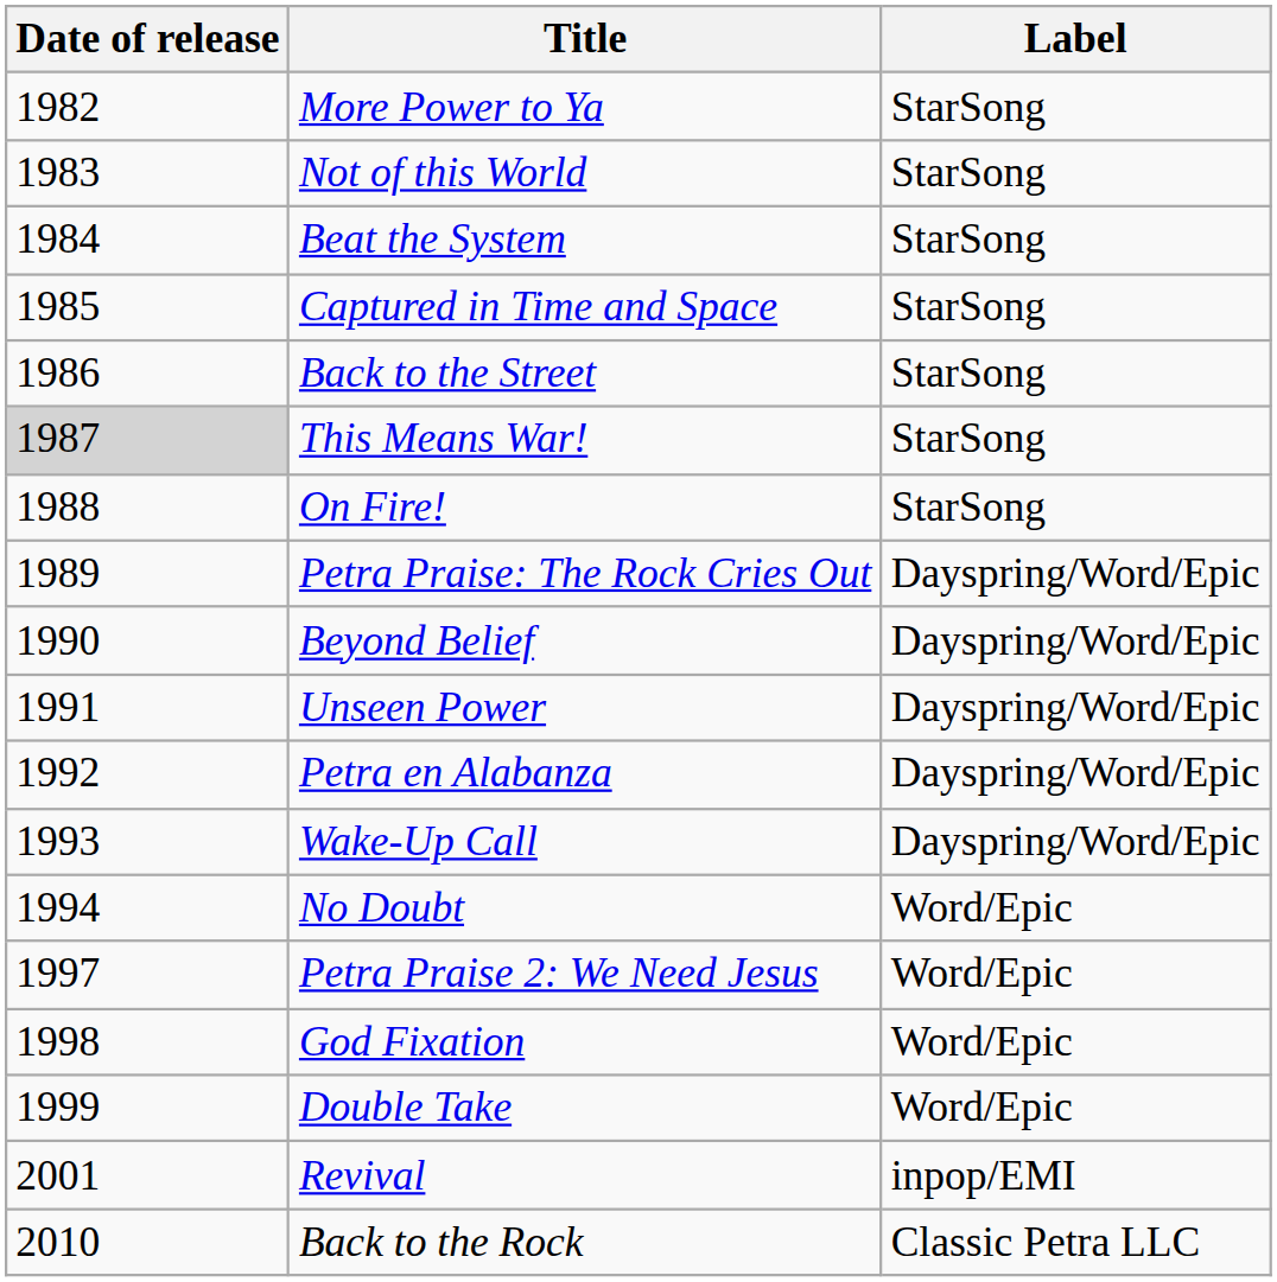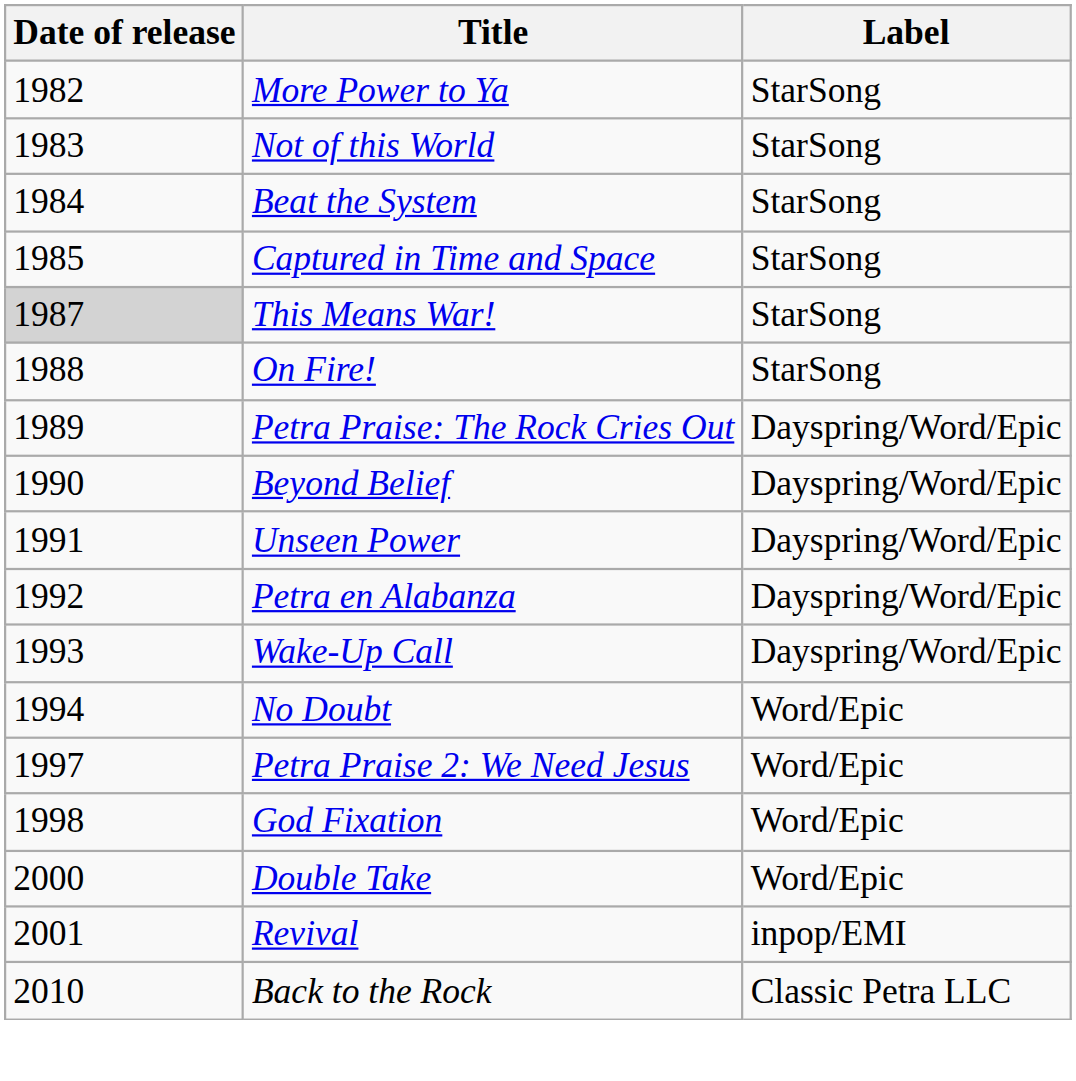 <table class="wikitable">
 <tr>
 <th>Date of release</th>
 <th>Title</th>
 <th>Label</th>
 </tr>
 <tr>
 <td>1982</td>
 <td><em><a href='#'>More Power to Ya</a></em></td>
 <td>StarSong</td>
 </tr>
 <tr>
 <td>1983</td>
 <td><em><a href='#'>Not of this World</a></em></td>
 <td>StarSong</td>
 </tr>
 <tr>
 <td>1984</td>
 <td><em><a href='#'>Beat the System</a></em></td>
 <td>StarSong</td>
 </tr>
 <tr>
 <td>1985</td>
 <td><em><a href='#'>Captured in Time and Space</a></em></td>
-<td>StarSong</td>
-</tr>
-<tr>
-<td>1986</td>
-<td><em><a href='#'>Back to the Street</a></em></td>
 <td>StarSong</td>
 </tr>
 <tr>
 <td style="background: lightgrey;">1987</td>
 <td><em><a href='#'>This Means War!</a></em></td>
 <td>StarSong</td>
 </tr>
 <tr>
 <td>1988</td>
 <td><em><a href='#'>On Fire!</a></em></td>
 <td>StarSong</td>
 </tr>
 <tr>
 <td>1989</td>
 <td><em><a href='#'>Petra Praise: The Rock Cries Out</a></em></td>
 <td>Dayspring/Word/Epic</td>
 </tr>
 <tr>
 <td>1990</td>
 <td><em><a href='#'>Beyond Belief</a></em></td>
 <td>Dayspring/Word/Epic</td>
 </tr>
 <tr>
 <td>1991</td>
 <td><em><a href='#'>Unseen Power</a></em></td>
 <td>Dayspring/Word/Epic</td>
 </tr>
 <tr>
 <td>1992</td>
 <td><em><a href='#'>Petra en Alabanza</a></em></td>
 <td>Dayspring/Word/Epic</td>
 </tr>
 <tr>
 <td>1993</td>
 <td><em><a href='#'>Wake-Up Call</a></em></td>
 <td>Dayspring/Word/Epic</td>
 </tr>
 <tr>
 <td>1994</td>
 <td><em><a href='#'>No Doubt</a></em></td>
 <td>Word/Epic</td>
 </tr>
 <tr>
 <td>1997</td>
 <td><em><a href='#'>Petra Praise 2: We Need Jesus</a></em></td>
 <td>Word/Epic</td>
 </tr>
 <tr>
 <td>1998</td>
 <td><em><a href='#'>God Fixation</a></em></td>
 <td>Word/Epic</td>
 </tr>
 <tr>
-<td>1999</td>
+<td>2000</td>
 <td><em><a href='#'>Double Take</a></em></td>
 <td>Word/Epic</td>
 </tr>
 <tr>
 <td>2001</td>
 <td><em><a href='#'>Revival</a></em></td>
 <td>inpop/EMI</td>
 </tr>
 <tr>
 <td>2010</td>
 <td><em>Back to the Rock</em></td>
 <td>Classic Petra LLC</td>
 </tr>
 </table>
